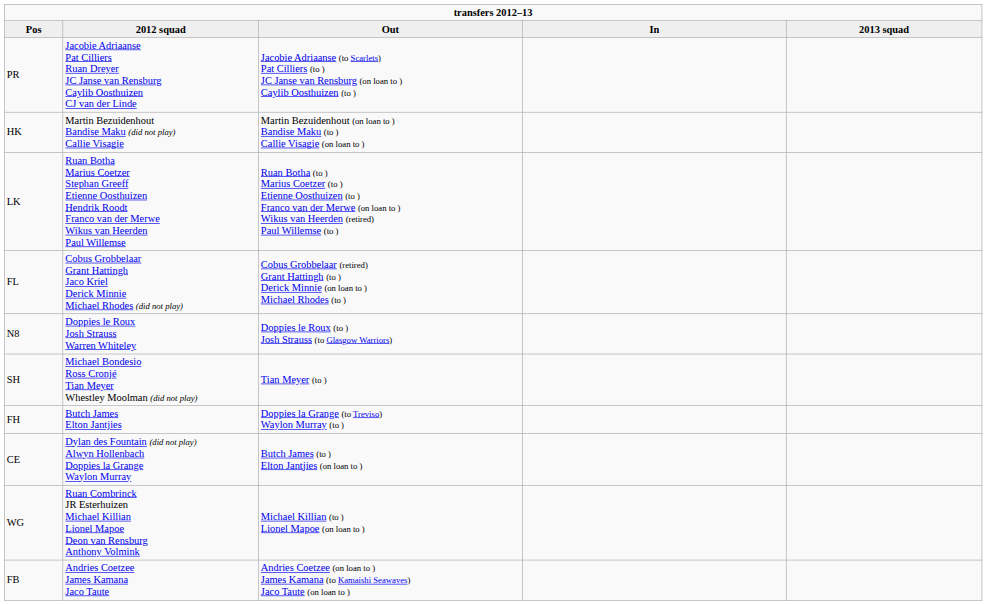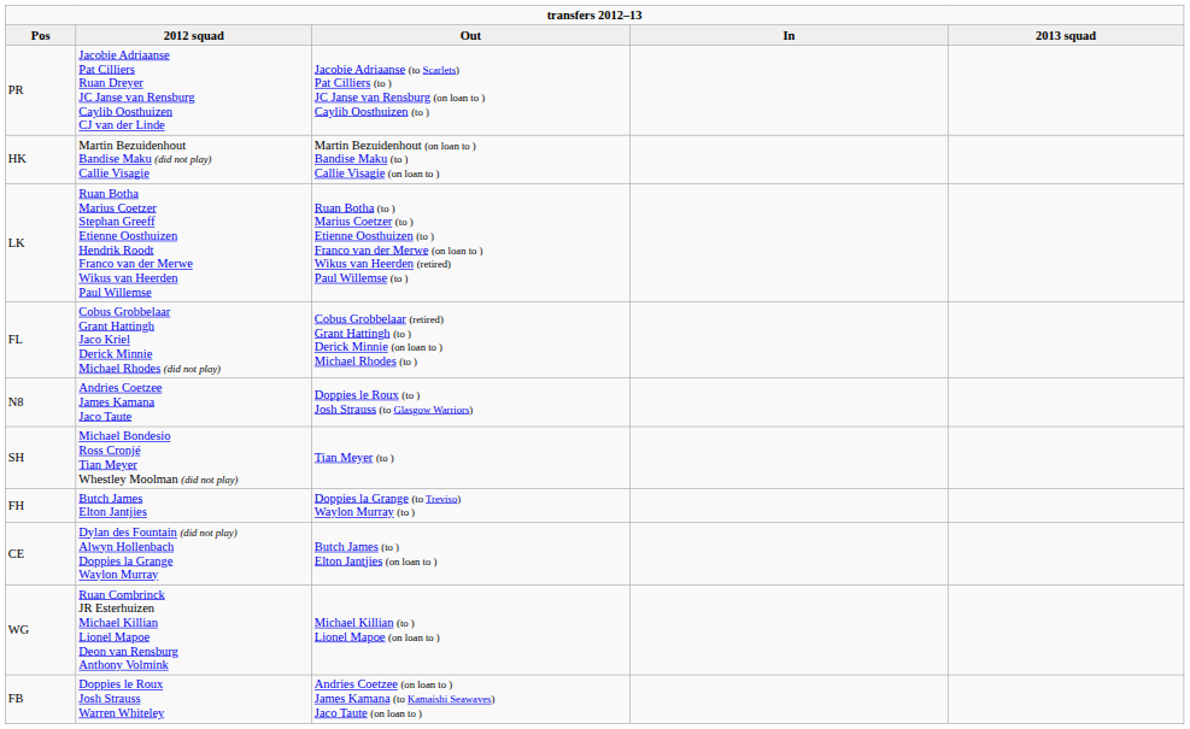 <table class="wikitable" style="text-align: left; width:95%">
 <tr>
 <td colspan="100%" style="text-align:center;"><strong> transfers 2012–13</strong></td>
 </tr>
 <tr>
 <th style="background:#efefef; width:6%;">Pos</th>
 <th style="background:#efefef; width:20%;">2012 squad</th>
 <th style="background:#efefef; width:27%;">Out</th>
 <th style="background:#efefef; width:27%;">In</th>
 <th style="background:#efefef; width:20%;">2013 squad</th>
 </tr>
 <tr>
 <td>PR</td>
 <td> <a href='#'>Jacobie Adriaanse</a><br><a href='#'>Pat Cilliers</a><br><a href='#'>Ruan Dreyer</a><br><a href='#'>JC Janse van Rensburg</a><br><a href='#'>Caylib Oosthuizen</a><br><a href='#'>CJ van der Linde</a></td>
 <td>  <a href='#'>Jacobie Adriaanse</a> <small>(to  <a href='#'>Scarlets</a>)</small><br> <a href='#'>Pat Cilliers</a> <small>(to )</small><br> <a href='#'>JC Janse van Rensburg</a> <small>(on loan to )</small><br> <a href='#'>Caylib Oosthuizen</a> <small>(to )</small></td>
 <td> </td>
 <td> </td>
 </tr>
 <tr>
 <td>HK</td>
 <td> Martin Bezuidenhout<br><a href='#'>Bandise Maku</a> <small><em>(did not play)</em></small><br><a href='#'>Callie Visagie</a></td>
 <td>  Martin Bezuidenhout <small>(on loan to )</small><br> <a href='#'>Bandise Maku</a> <small>(to )</small><br> <a href='#'>Callie Visagie</a> <small>(on loan to )</small></td>
 <td> </td>
 <td> </td>
 </tr>
 <tr>
 <td>LK</td>
 <td> <a href='#'>Ruan Botha</a><br><a href='#'>Marius Coetzer</a><br><a href='#'>Stephan Greeff</a><br><a href='#'>Etienne Oosthuizen</a><br><a href='#'>Hendrik Roodt</a><br><a href='#'>Franco van der Merwe</a><br><a href='#'>Wikus van Heerden</a><br><a href='#'>Paul Willemse</a></td>
 <td>  <a href='#'>Ruan Botha</a> <small>(to )</small><br> <a href='#'>Marius Coetzer</a> <small>(to )</small><br> <a href='#'>Etienne Oosthuizen</a> <small>(to )</small><br> <a href='#'>Franco van der Merwe</a> <small>(on loan to )</small><br> <a href='#'>Wikus van Heerden</a> <small>(retired)</small><br> <a href='#'>Paul Willemse</a> <small>(to )</small></td>
 <td> </td>
 <td> </td>
 </tr>
 <tr>
 <td>FL</td>
 <td> <a href='#'>Cobus Grobbelaar</a><br><a href='#'>Grant Hattingh</a><br><a href='#'>Jaco Kriel</a><br><a href='#'>Derick Minnie</a><br><a href='#'>Michael Rhodes</a> <small><em>(did not play)</em></small></td>
 <td>  <a href='#'>Cobus Grobbelaar</a> <small>(retired)</small><br> <a href='#'>Grant Hattingh</a> <small>(to )</small><br> <a href='#'>Derick Minnie</a> <small>(on loan to )</small><br> <a href='#'>Michael Rhodes</a> <small>(to )</small></td>
 <td> </td>
 <td> </td>
 </tr>
 <tr>
 <td>N8</td>
-<td> <a href='#'>Doppies le Roux</a><br><a href='#'>Josh Strauss</a><br><a href='#'>Warren Whiteley</a></td>
+<td> <a href='#'>Andries Coetzee</a><br><a href='#'>James Kamana</a><br><a href='#'>Jaco Taute</a></td>
 <td>  <a href='#'>Doppies le Roux</a> <small>(to )</small><br> <a href='#'>Josh Strauss</a> <small>(to  <a href='#'>Glasgow Warriors</a>)</small></td>
 <td> </td>
 <td> </td>
 </tr>
 <tr>
 <td>SH</td>
 <td> <a href='#'>Michael Bondesio</a><br><a href='#'>Ross Cronjé</a><br><a href='#'>Tian Meyer</a><br>Whestley Moolman <small><em>(did not play)</em></small></td>
 <td>  <a href='#'>Tian Meyer</a> <small>(to )</small></td>
 <td> </td>
 <td> </td>
 </tr>
 <tr>
 <td>FH</td>
 <td> <a href='#'>Butch James</a><br><a href='#'>Elton Jantjies</a></td>
 <td>  <a href='#'>Doppies la Grange</a> <small>(to  <a href='#'>Treviso</a>)</small><br> <a href='#'>Waylon Murray</a> <small>(to )</small></td>
 <td> </td>
 <td> </td>
 </tr>
 <tr>
 <td>CE</td>
 <td> <a href='#'>Dylan des Fountain</a> <small><em>(did not play)</em></small><br><a href='#'>Alwyn Hollenbach</a><br><a href='#'>Doppies la Grange</a><br><a href='#'>Waylon Murray</a></td>
 <td>  <a href='#'>Butch James</a> <small>(to )</small><br> <a href='#'>Elton Jantjies</a> <small>(on loan to )</small></td>
 <td> </td>
 <td> </td>
 </tr>
 <tr>
 <td>WG</td>
 <td> <a href='#'>Ruan Combrinck</a><br>JR Esterhuizen<br><a href='#'>Michael Killian</a><br><a href='#'>Lionel Mapoe</a><br><a href='#'>Deon van Rensburg</a><br><a href='#'>Anthony Volmink</a></td>
 <td>  <a href='#'>Michael Killian</a> <small>(to )</small><br> <a href='#'>Lionel Mapoe</a> <small>(on loan to )</small></td>
 <td> </td>
 <td> </td>
 </tr>
 <tr>
 <td>FB</td>
-<td> <a href='#'>Andries Coetzee</a><br><a href='#'>James Kamana</a><br><a href='#'>Jaco Taute</a></td>
+<td> <a href='#'>Doppies le Roux</a><br><a href='#'>Josh Strauss</a><br><a href='#'>Warren Whiteley</a></td>
 <td>  <a href='#'>Andries Coetzee</a> <small>(on loan to )</small><br> <a href='#'>James Kamana</a> <small>(to  <a href='#'>Kamaishi Seawaves</a>)</small><br> <a href='#'>Jaco Taute</a> <small>(on loan to )</small></td>
 <td> </td>
 <td> </td>
 </tr>
 </table>
